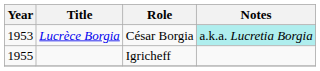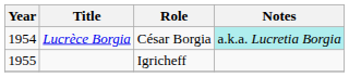 <table class="wikitable">
 <tr>
 <th>Year</th>
 <th>Title</th>
 <th>Role</th>
 <th>Notes</th>
 </tr>
 <tr>
-<td rowspan=1>1953</td>
+<td rowspan=1>1954</td>
 <td><em><a href='#'>Lucrèce Borgia</a></em></td>
 <td>César Borgia</td>
 <td style="background: paleturquoise;">a.k.a. <em>Lucretia Borgia</em></td>
 </tr>
 <tr>
 <td rowspan=1>1955</td>
 <td><em></em></td>
 <td>Igricheff</td>
 <td></td>
 </tr>
 <tr>
 </tr>
 </table>
